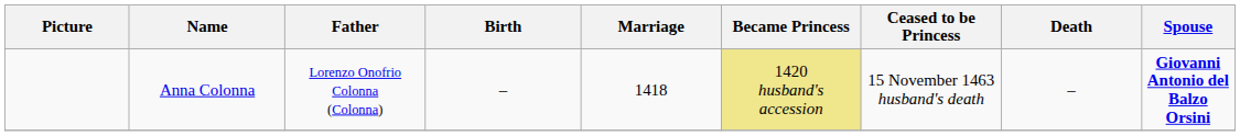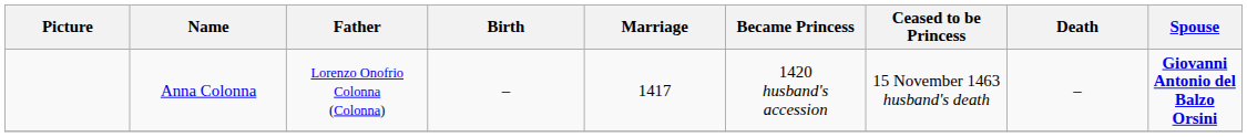 <table width=95% class="wikitable">
 <tr>
 <th width = "8%">Picture</th>
 <th width = "10%">Name</th>
 <th width = "9%">Father</th>
 <th width = "10%">Birth</th>
 <th width = "9%">Marriage</th>
 <th width = "9%">Became Princess</th>
 <th width = "9%">Ceased to be Princess</th>
 <th width = "9%">Death</th>
 <th width = "6%"><a href='#'>Spouse</a></th>
 </tr>
 <tr>
 <td align="center"></td>
 <td align="center"><a href='#'>Anna Colonna</a></td>
 <td align="center"><small><a href='#'>Lorenzo Onofrio Colonna</a><br>(<a href='#'>Colonna</a>)</small></td>
 <td align="center">–</td>
-<td align="center">1418</td>
-<td align="center" style="background: khaki;">1420<br><em>husband's accession</em></td>
+<td align="center">1417</td>
+<td align="center">1420<br><em>husband's accession</em></td>
 <td align="center">15 November 1463<br><em>husband's death</em></td>
 <td align="center">–</td>
 <td align="center"><strong><a href='#'>Giovanni Antonio del Balzo Orsini</a></strong></td>
 </tr>
 <tr>
 </tr>
 </table>
